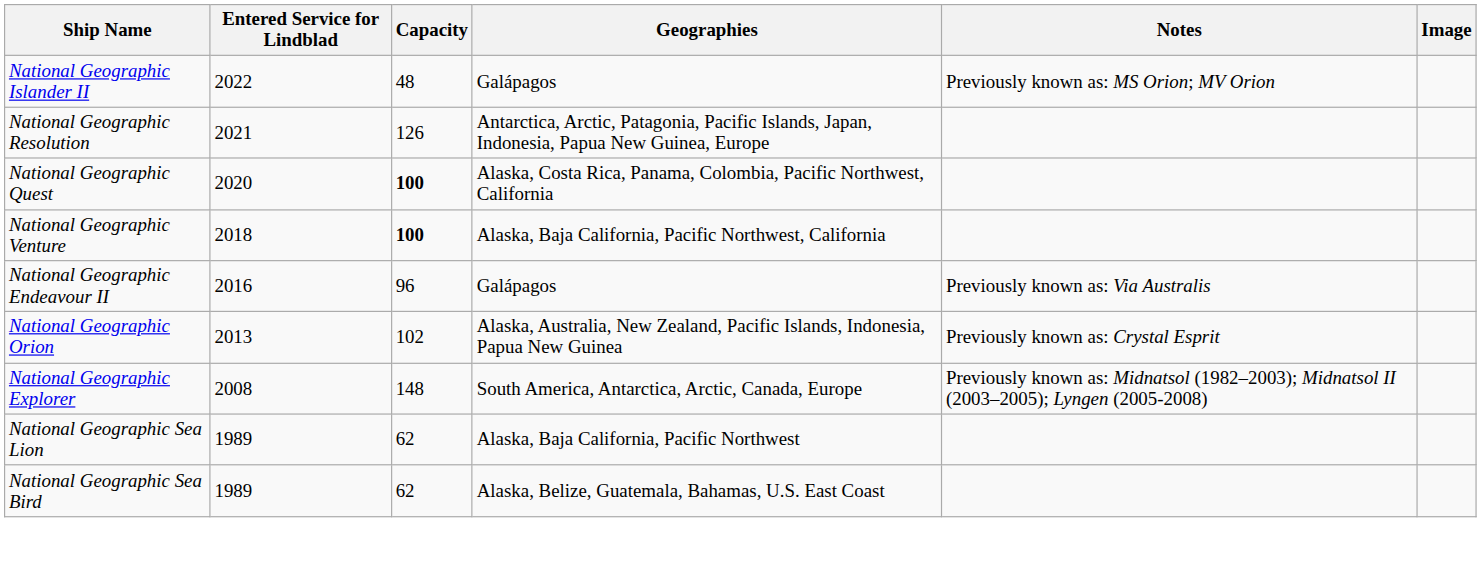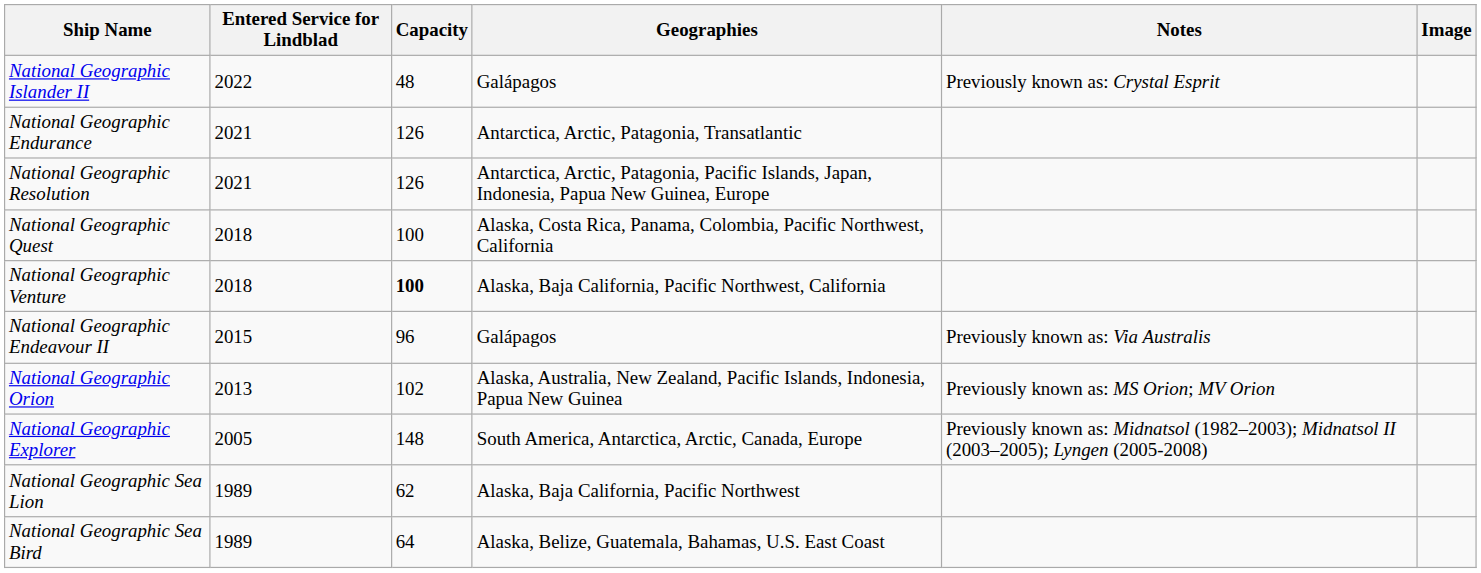 <table class="wikitable">
 <tr>
 <th>Ship Name</th>
 <th>Entered Service for Lindblad</th>
 <th>Capacity</th>
 <th>Geographies</th>
 <th>Notes</th>
 <th>Image</th>
 </tr>
 <tr>
 <td><em><a href='#'>National Geographic Islander II</a></em></td>
 <td>2022</td>
 <td>48</td>
 <td>Galápagos</td>
-<td>Previously known as: <em>MS Orion</em>; <em>MV Orion</em></td>
+<td>Previously known as: <em>Crystal Esprit</em></td>
 <td></td>
+</tr>
+<tr>
+<td><em>National Geographic Endurance</em></td>
+<td>2021</td>
+<td>126</td>
+<td>Antarctica, Arctic, Patagonia, Transatlantic</td>
+<td></td>
+<td><br></td>
 </tr>
 <tr>
 <td><em>National Geographic Resolution</em></td>
 <td>2021</td>
 <td>126</td>
 <td>Antarctica, Arctic, Patagonia, Pacific Islands, Japan, Indonesia, Papua New Guinea, Europe</td>
 <td></td>
 <td></td>
 </tr>
 <tr>
 <td><em>National Geographic Quest</em></td>
-<td>2020</td>
-<td><strong>100</strong></td>
+<td>2018</td>
+<td>100</td>
 <td>Alaska, Costa Rica, Panama, Colombia, Pacific Northwest, California</td>
 <td></td>
 <td><br></td>
 </tr>
 <tr>
 <td><em>National Geographic Venture</em></td>
 <td>2018</td>
 <td><strong>100</strong></td>
 <td>Alaska, Baja California, Pacific Northwest, California</td>
 <td></td>
 <td></td>
 </tr>
 <tr>
 <td><em>National Geographic Endeavour II</em></td>
-<td>2016</td>
+<td>2015</td>
 <td>96</td>
 <td>Galápagos</td>
 <td>Previously known as: <em>Via Australis</em></td>
 <td></td>
 </tr>
 <tr>
 <td><em><a href='#'>National Geographic Orion</a></em></td>
 <td>2013</td>
 <td>102</td>
 <td>Alaska, Australia, New Zealand, Pacific Islands, Indonesia, Papua New Guinea</td>
-<td>Previously known as: <em>Crystal Esprit</em></td>
+<td>Previously known as: <em>MS Orion</em>; <em>MV Orion</em></td>
 <td><br></td>
 </tr>
 <tr>
 <td><em><a href='#'>National Geographic Explorer</a></em></td>
-<td>2008</td>
+<td>2005</td>
 <td>148</td>
 <td>South America, Antarctica, Arctic, Canada, Europe</td>
 <td>Previously known as:  <em>Midnatsol</em> (1982–2003); <em>Midnatsol II</em> (2003–2005); <em>Lyngen</em> (2005-2008)</td>
 <td><br></td>
 </tr>
 <tr>
 <td><em>National Geographic Sea Lion</em></td>
 <td>1989</td>
 <td>62</td>
 <td>Alaska, Baja California, Pacific Northwest</td>
 <td></td>
 <td><br></td>
 </tr>
 <tr>
 <td><em>National Geographic Sea Bird</em></td>
 <td>1989</td>
-<td>62</td>
+<td>64</td>
 <td>Alaska, Belize,  Guatemala, Bahamas, U.S. East Coast</td>
 <td></td>
 <td><br></td>
 </tr>
 </table>
